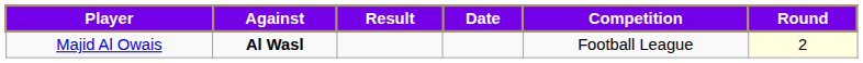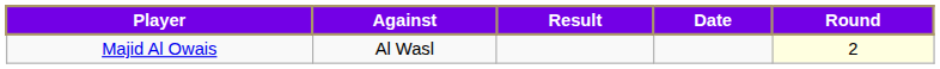 <table class="wikitable" style="width:57%; text-align:center; font-size:85%;">
 <tr>
 <th style="color:#FFFFFF; background: #7300E6; border:2px solid #AB9767;">Player</th>
 <th style="color:#FFFFFF; background: #7300E6; border:2px solid #AB9767;">Against</th>
 <th style="color:#FFFFFF; background: #7300E6; border:2px solid #AB9767;">Result</th>
 <th style="color:#FFFFFF; background: #7300E6; border:2px solid #AB9767;">Date</th>
-<th style="color:#FFFFFF; background: #7300E6; border:2px solid #AB9767;">Competition</th>
 <th style="color:#FFFFFF; background: #7300E6; border:2px solid #AB9767;">Round</th>
 </tr>
 <tr>
 <td> <a href='#'>Majid Al Owais</a></td>
-<td><strong>Al Wasl</strong></td>
+<td>Al Wasl</td>
 <td></td>
 <td></td>
-<td align=center>Football League</td>
 <td align=center style="background: lightyellow;">2</td>
 </tr>
 </table>
